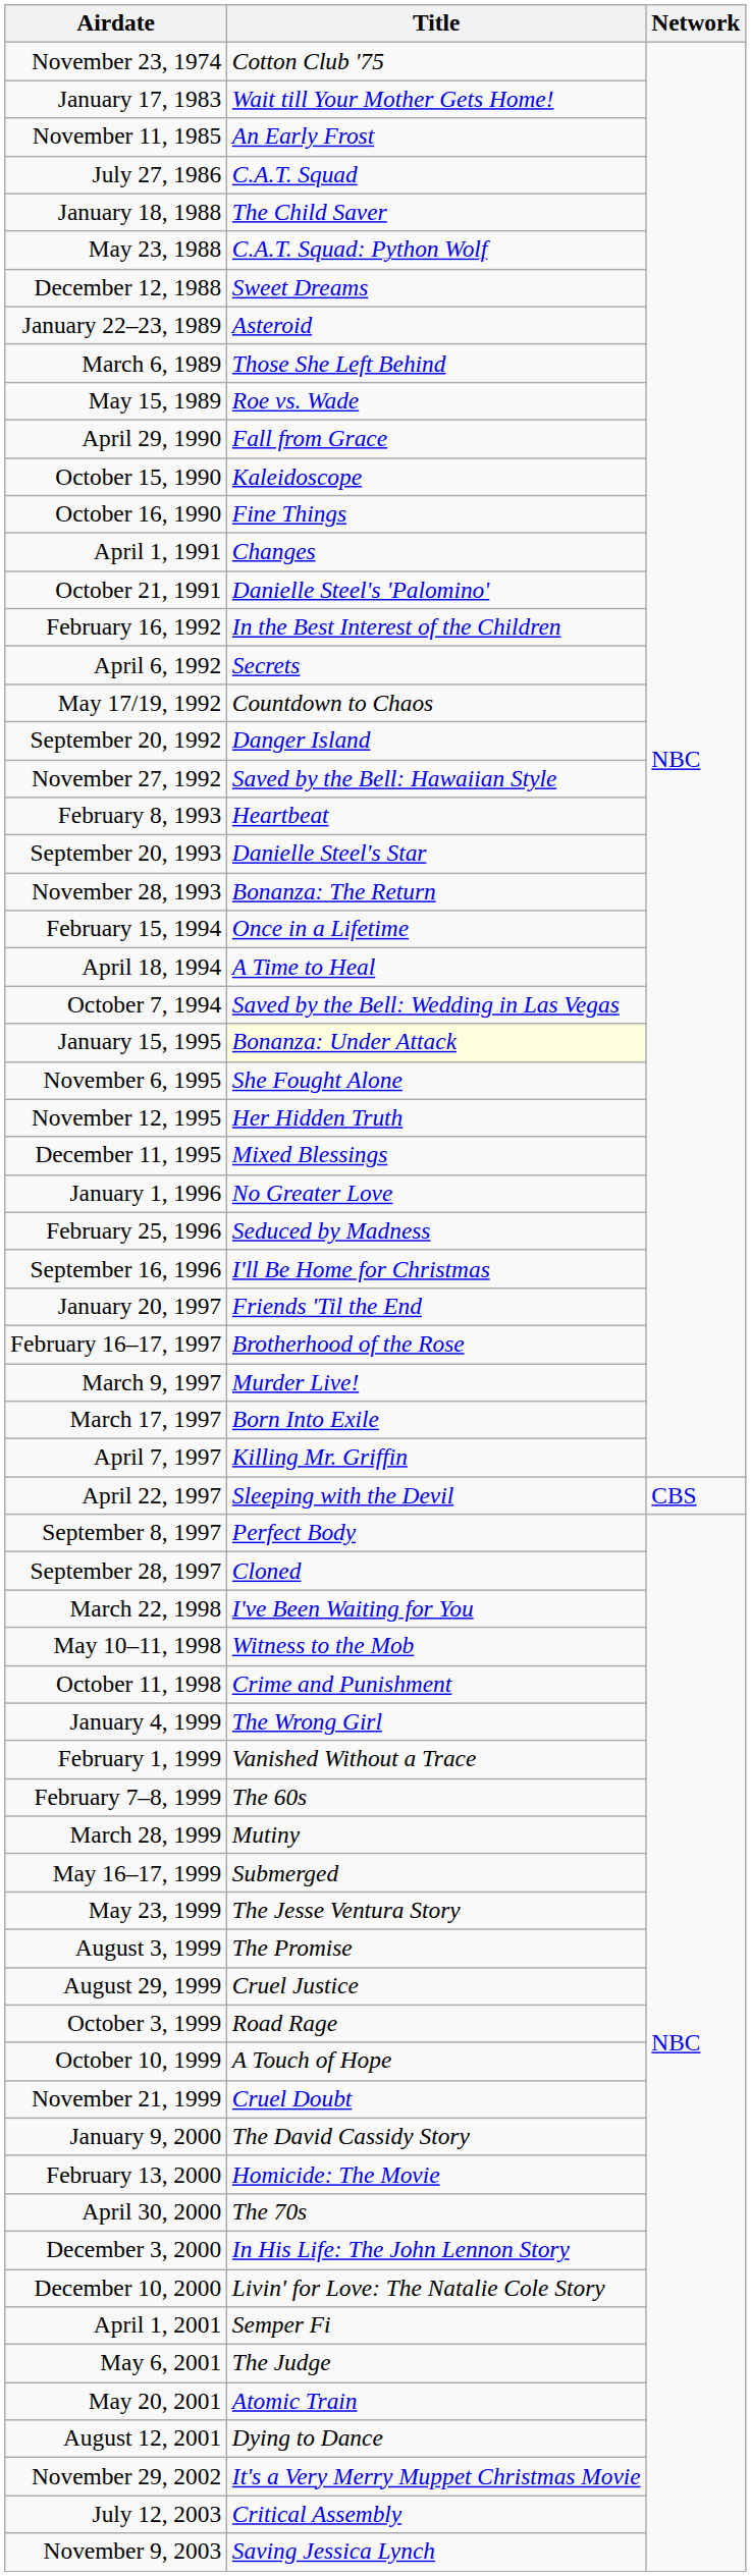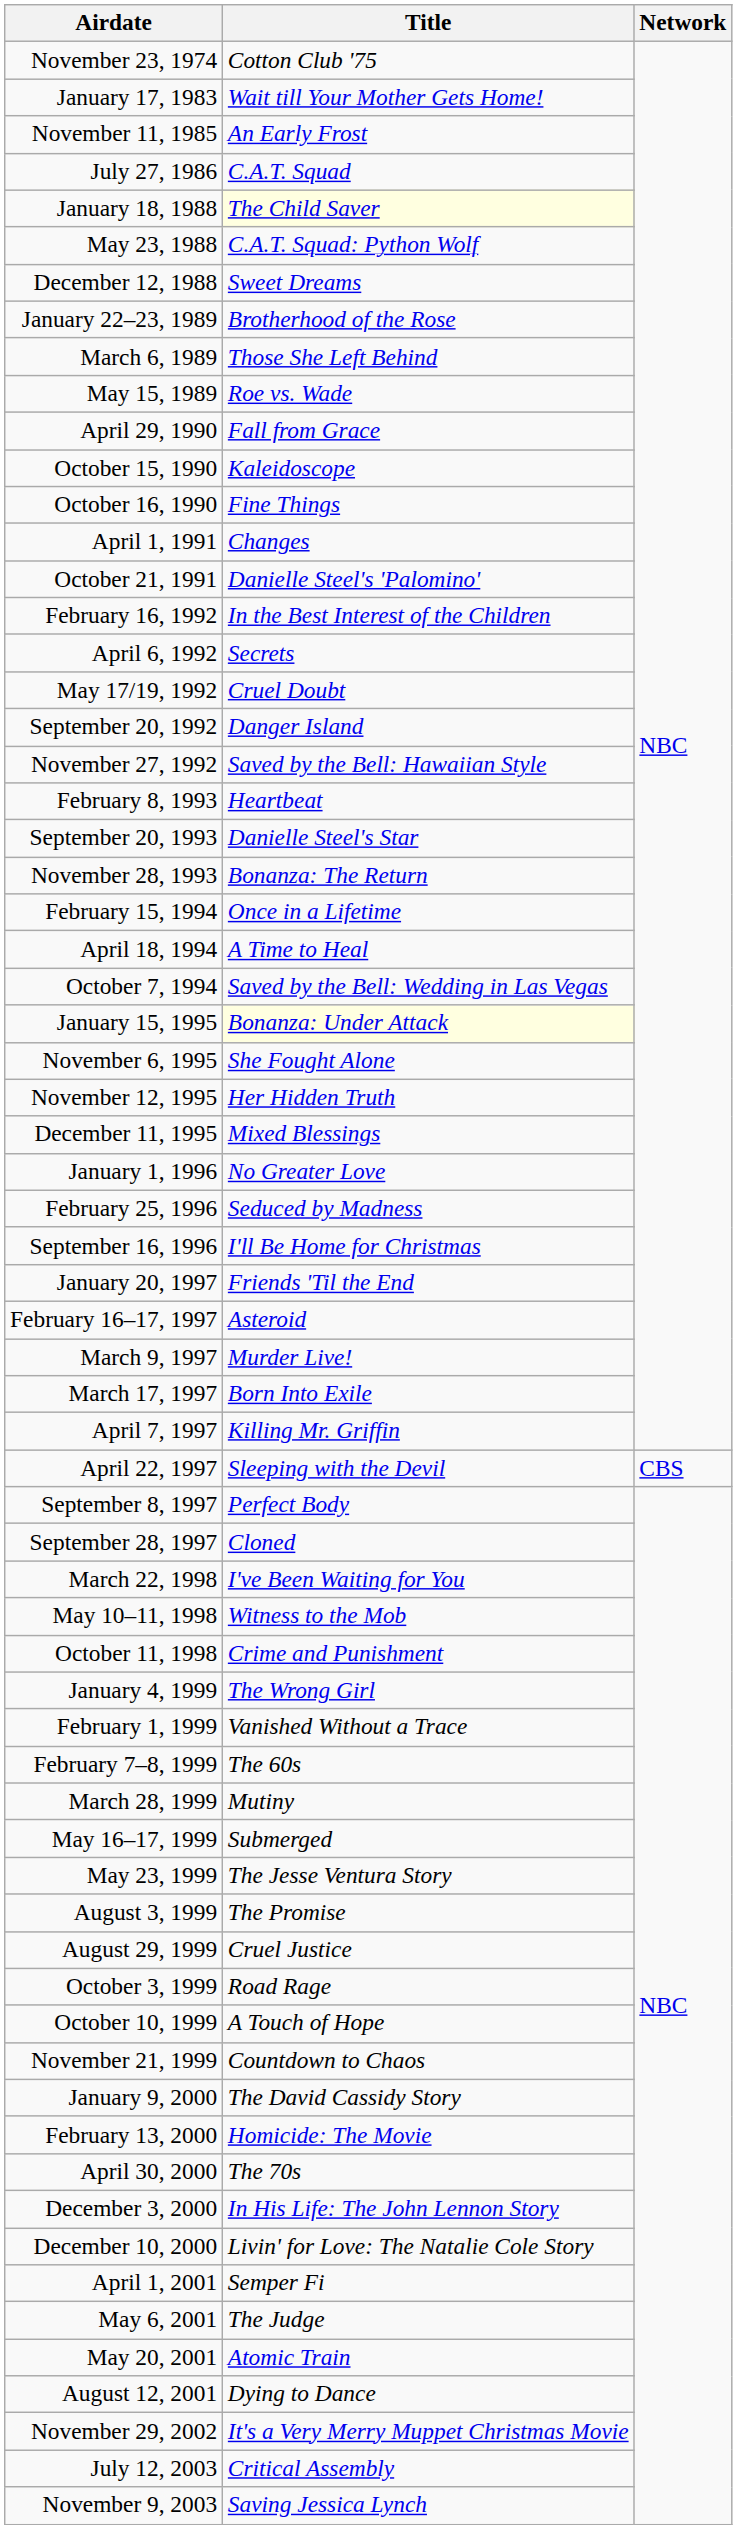 <table class="wikitable sortable">
 <tr>
 <th>Airdate</th>
 <th>Title</th>
 <th>Network</th>
 </tr>
 <tr>
 <td style="text-align:right;">November 23, 1974</td>
 <td><em>Cotton Club '75</em></td>
 <td rowspan="38"><a href='#'>NBC</a></td>
 </tr>
 <tr>
 <td style="text-align:right;">January 17, 1983</td>
 <td><em><a href='#'>Wait till Your Mother Gets Home!</a></em></td>
 </tr>
 <tr>
 <td style="text-align:right;">November 11, 1985</td>
 <td><em><a href='#'>An Early Frost</a></em></td>
 </tr>
 <tr>
 <td style="text-align:right;">July 27, 1986</td>
 <td><em><a href='#'>C.A.T. Squad</a></em></td>
 </tr>
 <tr>
 <td style="text-align:right;">January 18, 1988</td>
-<td><em><a href='#'>The Child Saver</a></em></td>
+<td style="background: lightyellow;"><em><a href='#'>The Child Saver</a></em></td>
 </tr>
 <tr>
 <td style="text-align:right;">May 23, 1988</td>
 <td><em><a href='#'>C.A.T. Squad: Python Wolf</a></em></td>
 </tr>
 <tr>
 <td style="text-align:right;">December 12, 1988</td>
 <td><em><a href='#'>Sweet Dreams</a></em></td>
 </tr>
 <tr>
 <td style="text-align:right;">January 22–23, 1989</td>
-<td><em><a href='#'>Asteroid</a></em></td>
+<td><em><a href='#'>Brotherhood of the Rose</a></em></td>
 </tr>
 <tr>
 <td style="text-align:right;">March 6, 1989</td>
 <td><em><a href='#'>Those She Left Behind</a></em></td>
 </tr>
 <tr>
 <td style="text-align:right;">May 15, 1989</td>
 <td><em><a href='#'>Roe vs. Wade</a></em></td>
 </tr>
 <tr>
 <td style="text-align:right;">April 29, 1990</td>
 <td><em><a href='#'>Fall from Grace</a></em></td>
 </tr>
 <tr>
 <td style="text-align:right;">October 15, 1990</td>
 <td><em><a href='#'>Kaleidoscope</a></em></td>
 </tr>
 <tr>
 <td style="text-align:right;">October 16, 1990</td>
 <td><em><a href='#'>Fine Things</a></em></td>
 </tr>
 <tr>
 <td style="text-align:right;">April 1, 1991</td>
 <td><em><a href='#'>Changes</a></em></td>
 </tr>
 <tr>
 <td style="text-align:right;">October 21, 1991</td>
 <td><em><a href='#'>Danielle Steel's 'Palomino'</a></em></td>
 </tr>
 <tr>
 <td style="text-align:right;">February 16, 1992</td>
 <td><em><a href='#'>In the Best Interest of the Children</a></em></td>
 </tr>
 <tr>
 <td style="text-align:right;">April 6, 1992</td>
 <td><em><a href='#'>Secrets</a></em></td>
 </tr>
 <tr>
 <td style="text-align:right;">May 17/19, 1992</td>
-<td><em>Countdown to Chaos</em></td>
+<td><em><a href='#'>Cruel Doubt</a></em></td>
 </tr>
 <tr>
 <td style="text-align:right;">September 20, 1992</td>
 <td><em><a href='#'>Danger Island</a></em></td>
 </tr>
 <tr>
 <td style="text-align:right;">November 27, 1992</td>
 <td><em><a href='#'>Saved by the Bell: Hawaiian Style</a></em></td>
 </tr>
 <tr>
 <td style="text-align:right;">February 8, 1993</td>
 <td><em><a href='#'>Heartbeat</a></em></td>
 </tr>
 <tr>
 <td style="text-align:right;">September 20, 1993</td>
 <td><em><a href='#'>Danielle Steel's Star</a></em></td>
 </tr>
 <tr>
 <td style="text-align:right;">November 28, 1993</td>
 <td><em><a href='#'>Bonanza: The Return</a></em></td>
 </tr>
 <tr>
 <td style="text-align:right;">February 15, 1994</td>
 <td><em><a href='#'>Once in a Lifetime</a></em></td>
 </tr>
 <tr>
 <td style="text-align:right;">April 18, 1994</td>
 <td><em><a href='#'>A Time to Heal</a></em></td>
 </tr>
 <tr>
 <td style="text-align:right;">October 7, 1994</td>
 <td><em><a href='#'>Saved by the Bell: Wedding in Las Vegas</a></em></td>
 </tr>
 <tr>
 <td style="text-align:right;">January 15, 1995</td>
 <td style="background: lightyellow;"><em><a href='#'>Bonanza: Under Attack</a></em></td>
 </tr>
 <tr>
 <td style="text-align:right;">November 6, 1995</td>
 <td><em><a href='#'>She Fought Alone</a></em></td>
 </tr>
 <tr>
 <td style="text-align:right;">November 12, 1995</td>
 <td><em><a href='#'>Her Hidden Truth</a></em></td>
 </tr>
 <tr>
 <td style="text-align:right;">December 11, 1995</td>
 <td><em><a href='#'>Mixed Blessings</a></em></td>
 </tr>
 <tr>
 <td style="text-align:right;">January 1, 1996</td>
 <td><em><a href='#'>No Greater Love</a></em></td>
 </tr>
 <tr>
 <td style="text-align:right;">February 25, 1996</td>
 <td><em><a href='#'>Seduced by Madness</a></em></td>
 </tr>
 <tr>
 <td style="text-align:right;">September 16, 1996</td>
 <td><em><a href='#'>I'll Be Home for Christmas</a></em></td>
 </tr>
 <tr>
 <td style="text-align:right;">January 20, 1997</td>
 <td><em><a href='#'>Friends 'Til the End</a></em></td>
 </tr>
 <tr>
 <td style="text-align:right;">February 16–17, 1997</td>
-<td><em><a href='#'>Brotherhood of the Rose</a></em></td>
+<td><em><a href='#'>Asteroid</a></em></td>
 </tr>
 <tr>
 <td style="text-align:right;">March 9, 1997</td>
 <td><em><a href='#'>Murder Live!</a></em></td>
 </tr>
 <tr>
 <td style="text-align:right;">March 17, 1997</td>
 <td><em><a href='#'>Born Into Exile</a></em></td>
 </tr>
 <tr>
 <td style="text-align:right;">April 7, 1997</td>
 <td><em><a href='#'>Killing Mr. Griffin</a></em></td>
 </tr>
 <tr>
 <td style="text-align:right;">April 22, 1997</td>
 <td><em><a href='#'>Sleeping with the Devil</a></em></td>
 <td><a href='#'>CBS</a></td>
 </tr>
 <tr>
 <td style="text-align:right;">September 8, 1997</td>
 <td><em><a href='#'>Perfect Body</a></em></td>
 <td rowspan="28"><a href='#'>NBC</a></td>
 </tr>
 <tr>
 <td style="text-align:right;">September 28, 1997</td>
 <td><em><a href='#'>Cloned</a></em></td>
 </tr>
 <tr>
 <td style="text-align:right;">March 22, 1998</td>
 <td><em><a href='#'>I've Been Waiting for You</a></em></td>
 </tr>
 <tr>
 <td style="text-align:right;">May 10–11, 1998</td>
 <td><em><a href='#'>Witness to the Mob</a></em></td>
 </tr>
 <tr>
 <td style="text-align:right;">October 11, 1998</td>
 <td><em><a href='#'>Crime and Punishment</a></em></td>
 </tr>
 <tr>
 <td style="text-align:right;">January 4, 1999</td>
 <td><em><a href='#'>The Wrong Girl</a></em></td>
 </tr>
 <tr>
 <td style="text-align:right;">February 1, 1999</td>
 <td><em>Vanished Without a Trace</em></td>
 </tr>
 <tr>
 <td style="text-align:right;">February 7–8, 1999</td>
 <td><em>The 60s</em></td>
 </tr>
 <tr>
 <td style="text-align:right;">March 28, 1999</td>
 <td><em>Mutiny</em></td>
 </tr>
 <tr>
 <td style="text-align:right;">May 16–17, 1999</td>
 <td><em>Submerged</em></td>
 </tr>
 <tr>
 <td style="text-align:right;">May 23, 1999</td>
 <td><em>The Jesse Ventura Story</em></td>
 </tr>
 <tr>
 <td style="text-align:right;">August 3, 1999</td>
 <td><em>The Promise</em></td>
 </tr>
 <tr>
 <td style="text-align:right;">August 29, 1999</td>
 <td><em>Cruel Justice</em></td>
 </tr>
 <tr>
 <td style="text-align:right;">October 3, 1999</td>
 <td><em>Road Rage</em></td>
 </tr>
 <tr>
 <td style="text-align:right;">October 10, 1999</td>
 <td><em>A Touch of Hope</em></td>
 </tr>
 <tr>
 <td style="text-align:right;">November 21, 1999</td>
-<td><em><a href='#'>Cruel Doubt</a></em></td>
+<td><em>Countdown to Chaos</em></td>
 </tr>
 <tr>
 <td style="text-align:right;">January 9, 2000</td>
 <td><em>The David Cassidy Story</em></td>
 </tr>
 <tr>
 <td style="text-align:right;">February 13, 2000</td>
 <td><em><a href='#'>Homicide: The Movie</a></em></td>
 </tr>
 <tr>
 <td style="text-align:right;">April 30, 2000</td>
 <td><em>The 70s</em></td>
 </tr>
 <tr>
 <td style="text-align:right;">December 3, 2000</td>
 <td><em><a href='#'>In His Life: The John Lennon Story</a></em></td>
 </tr>
 <tr>
 <td style="text-align:right;">December 10, 2000</td>
 <td><em>Livin' for Love: The Natalie Cole Story</em></td>
 </tr>
 <tr>
 <td style="text-align:right;">April 1, 2001</td>
 <td><em>Semper Fi</em></td>
 </tr>
 <tr>
 <td style="text-align:right;">May 6, 2001</td>
 <td><em>The Judge</em></td>
 </tr>
 <tr>
 <td style="text-align:right;">May 20, 2001</td>
 <td><em><a href='#'>Atomic Train</a></em></td>
 </tr>
 <tr>
 <td style="text-align:right;">August 12, 2001</td>
 <td><em>Dying to Dance</em></td>
 </tr>
 <tr>
 <td style="text-align:right;">November 29, 2002</td>
 <td><em><a href='#'>It's a Very Merry Muppet Christmas Movie</a></em></td>
 </tr>
 <tr>
 <td style="text-align:right;">July 12, 2003</td>
 <td><em><a href='#'>Critical Assembly</a></em></td>
 </tr>
 <tr>
 <td style="text-align:right;">November 9, 2003</td>
 <td><em><a href='#'>Saving Jessica Lynch</a></em></td>
 </tr>
 </table>
